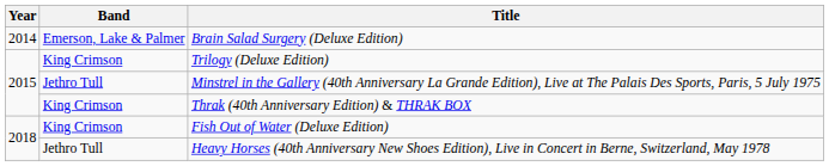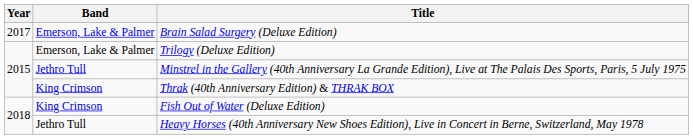 <table class="wikitable">
 <tr>
 <th>Year</th>
 <th>Band</th>
 <th>Title</th>
 </tr>
 <tr>
-<td>2014</td>
+<td>2017</td>
 <td><a href='#'>Emerson, Lake & Palmer</a></td>
 <td><em><a href='#'>Brain Salad Surgery</a> (Deluxe Edition)</em></td>
 </tr>
 <tr>
 <td rowspan="3">2015</td>
-<td><a href='#'>King Crimson</a></td>
+<td>Emerson, Lake & Palmer</td>
 <td><em><a href='#'>Trilogy</a> (Deluxe Edition)</em></td>
 </tr>
 <tr>
 <td><a href='#'>Jethro Tull</a></td>
 <td><em><a href='#'>Minstrel in the Gallery</a> (40th Anniversary La Grande Edition)</em>, <em>Live at The Palais Des Sports, Paris, 5 July 1975</em></td>
 </tr>
 <tr>
 <td><a href='#'>King Crimson</a></td>
 <td><em><a href='#'>Thrak</a> (40th Anniversary Edition)</em> & <em><a href='#'>THRAK BOX</a></em></td>
 </tr>
 <tr>
 <td rowspan="2">2018</td>
 <td><a href='#'>King Crimson</a></td>
 <td><em><a href='#'>Fish Out of Water</a> (Deluxe Edition)</em></td>
 </tr>
 <tr>
 <td>Jethro Tull</td>
 <td><em><a href='#'>Heavy Horses</a> (40th Anniversary New Shoes Edition)</em>, <em>Live in Concert in Berne, Switzerland, May 1978</em></td>
 </tr>
 </table>
